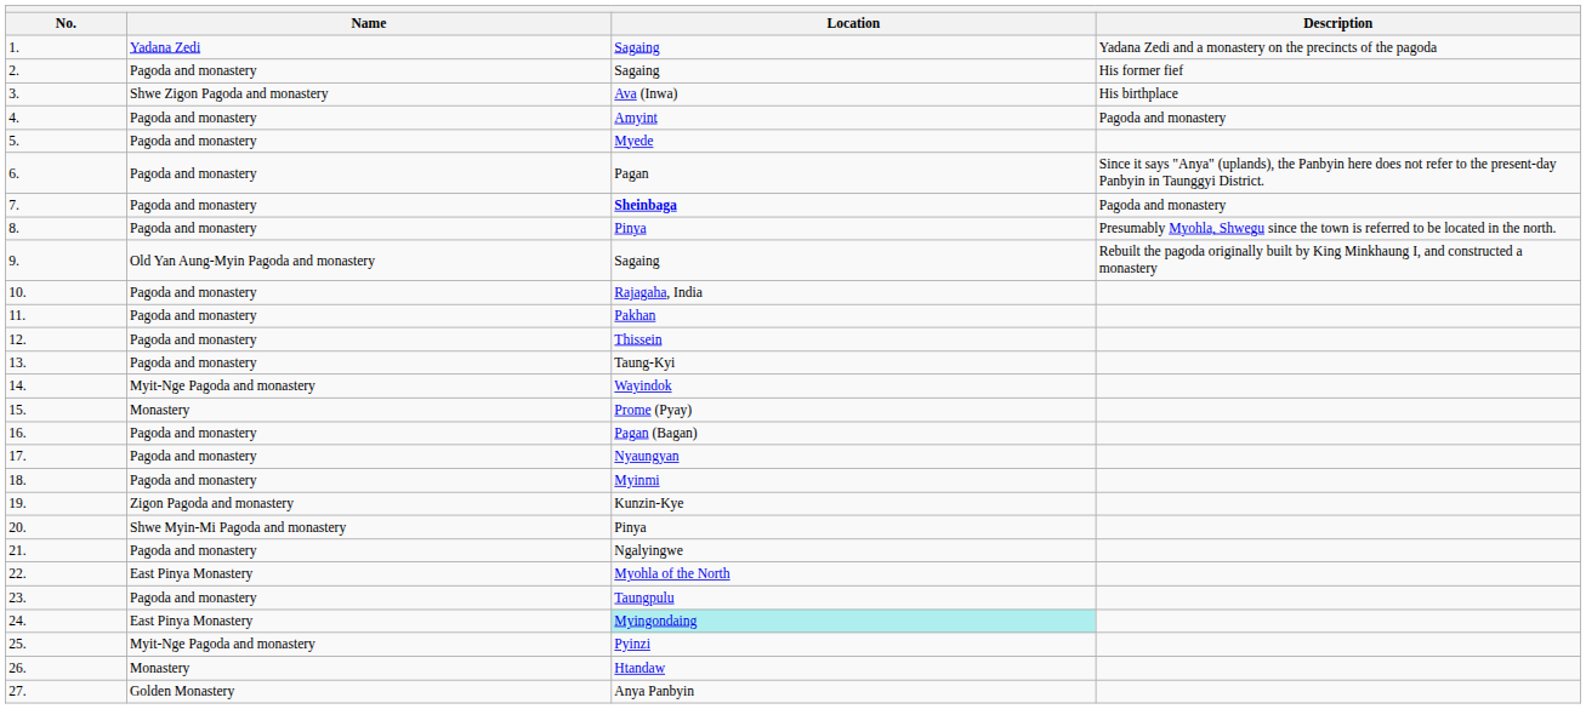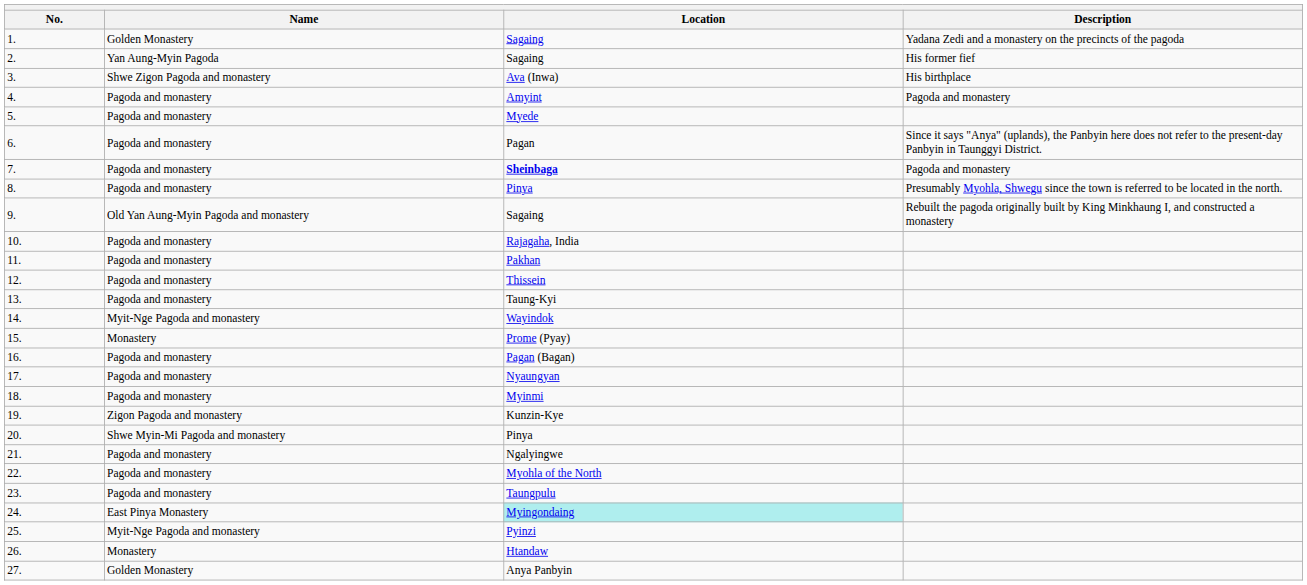 <table class="wikitable collapsible" style="min-width:60em; margin:0.3em auto; font-size:88%;">
 <tr>
 <th colspan=4></th>
 </tr>
 <tr>
 <th width="5%">No.</th>
 <th width="20%">Name</th>
 <th width="20%">Location</th>
 <th width="20%">Description</th>
 </tr>
 <tr>
 <td>1.</td>
-<td><a href='#'>Yadana Zedi</a></td>
+<td>Golden Monastery</td>
 <td><a href='#'>Sagaing</a></td>
 <td>Yadana Zedi and a monastery on the precincts of the pagoda</td>
 </tr>
 <tr>
 <td>2.</td>
-<td>Pagoda and monastery</td>
+<td>Yan Aung-Myin Pagoda</td>
 <td>Sagaing</td>
 <td>His former fief</td>
 </tr>
 <tr>
 <td>3.</td>
 <td>Shwe Zigon Pagoda and monastery</td>
 <td><a href='#'>Ava</a> (Inwa)</td>
 <td>His birthplace</td>
 </tr>
 <tr>
 <td>4.</td>
 <td>Pagoda and monastery</td>
 <td><a href='#'>Amyint</a></td>
 <td>Pagoda and monastery</td>
 </tr>
 <tr>
 <td>5.</td>
 <td>Pagoda and monastery</td>
 <td><a href='#'>Myede</a></td>
 <td></td>
 </tr>
 <tr>
 <td>6.</td>
 <td>Pagoda and monastery</td>
 <td>Pagan</td>
 <td>Since it says "Anya" (uplands), the Panbyin here does not refer to the present-day Panbyin in Taunggyi District.</td>
 </tr>
 <tr>
 <td>7.</td>
 <td>Pagoda and monastery</td>
 <td><strong><a href='#'>Sheinbaga</a></strong></td>
 <td>Pagoda and monastery</td>
 </tr>
 <tr>
 <td>8.</td>
 <td>Pagoda and monastery</td>
 <td><a href='#'>Pinya</a></td>
 <td>Presumably <a href='#'>Myohla, Shwegu</a> since the town is referred to be located in the north.</td>
 </tr>
 <tr>
 <td>9.</td>
 <td>Old Yan Aung-Myin Pagoda and monastery</td>
 <td>Sagaing</td>
 <td>Rebuilt the pagoda originally built by King Minkhaung I, and constructed a monastery</td>
 </tr>
 <tr>
 <td>10.</td>
 <td>Pagoda and monastery</td>
 <td><a href='#'>Rajagaha</a>, India</td>
 <td></td>
 </tr>
 <tr>
 <td>11.</td>
 <td>Pagoda and monastery</td>
 <td><a href='#'>Pakhan</a></td>
 <td></td>
 </tr>
 <tr>
 <td>12.</td>
 <td>Pagoda and monastery</td>
 <td><a href='#'>Thissein</a></td>
 <td></td>
 </tr>
 <tr>
 <td>13.</td>
 <td>Pagoda and monastery</td>
 <td>Taung-Kyi</td>
 <td></td>
 </tr>
 <tr>
 <td>14.</td>
 <td>Myit-Nge Pagoda and monastery</td>
 <td><a href='#'>Wayindok</a></td>
 <td></td>
 </tr>
 <tr>
 <td>15.</td>
 <td>Monastery</td>
 <td><a href='#'>Prome</a> (Pyay)</td>
 <td></td>
 </tr>
 <tr>
 <td>16.</td>
 <td>Pagoda and monastery</td>
 <td><a href='#'>Pagan</a> (Bagan)</td>
 <td></td>
 </tr>
 <tr>
 <td>17.</td>
 <td>Pagoda and monastery</td>
 <td><a href='#'>Nyaungyan</a></td>
 <td></td>
 </tr>
 <tr>
 <td>18.</td>
 <td>Pagoda and monastery</td>
 <td><a href='#'>Myinmi</a></td>
 <td></td>
 </tr>
 <tr>
 <td>19.</td>
 <td>Zigon Pagoda and monastery</td>
 <td>Kunzin-Kye</td>
 <td></td>
 </tr>
 <tr>
 <td>20.</td>
 <td>Shwe Myin-Mi Pagoda and monastery</td>
 <td>Pinya</td>
 <td></td>
 </tr>
 <tr>
 <td>21.</td>
 <td>Pagoda and monastery</td>
 <td>Ngalyingwe</td>
 <td></td>
 </tr>
 <tr>
 <td>22.</td>
-<td>East Pinya Monastery</td>
+<td>Pagoda and monastery</td>
 <td><a href='#'>Myohla of the North</a></td>
 <td></td>
 </tr>
 <tr>
 <td>23.</td>
 <td>Pagoda and monastery</td>
 <td><a href='#'>Taungpulu</a></td>
 <td></td>
 </tr>
 <tr>
 <td>24.</td>
 <td>East Pinya Monastery</td>
 <td style="background: paleturquoise;"><a href='#'>Myingondaing</a></td>
 <td></td>
 </tr>
 <tr>
 <td>25.</td>
 <td>Myit-Nge Pagoda and monastery</td>
 <td><a href='#'>Pyinzi</a></td>
 <td></td>
 </tr>
 <tr>
 <td>26.</td>
 <td>Monastery</td>
 <td><a href='#'>Htandaw</a></td>
 <td></td>
 </tr>
 <tr>
 <td>27.</td>
 <td>Golden Monastery</td>
 <td>Anya Panbyin</td>
 <td></td>
 </tr>
 </table>
